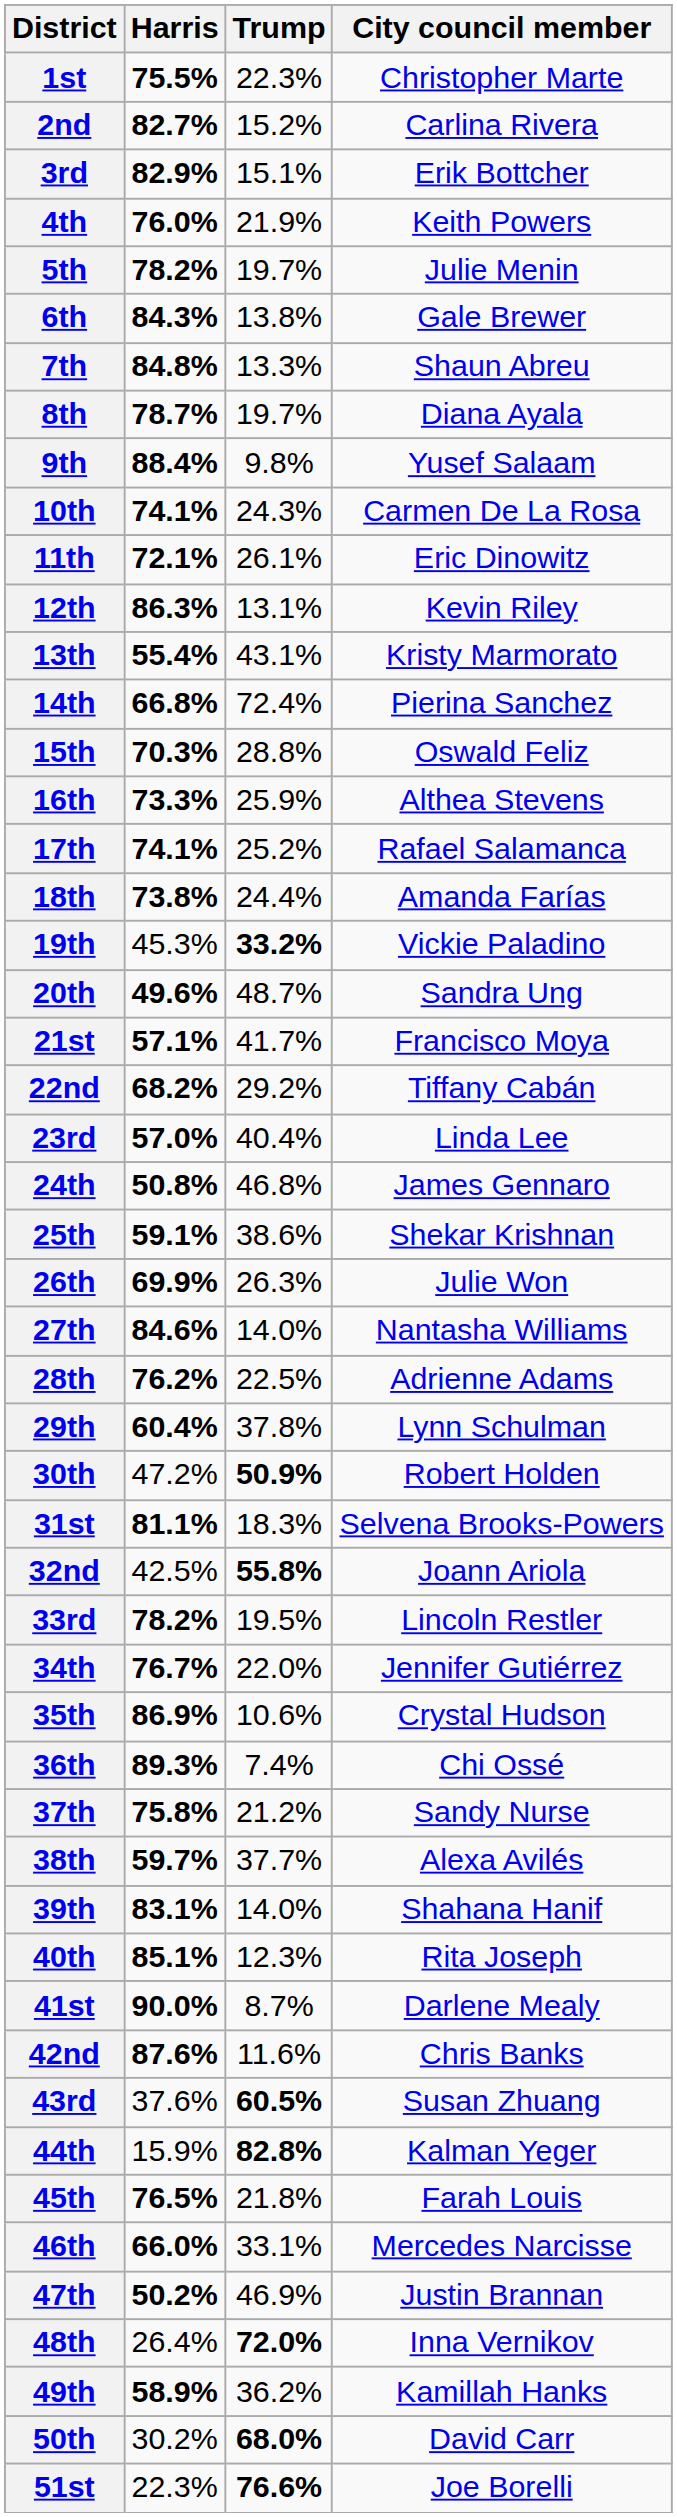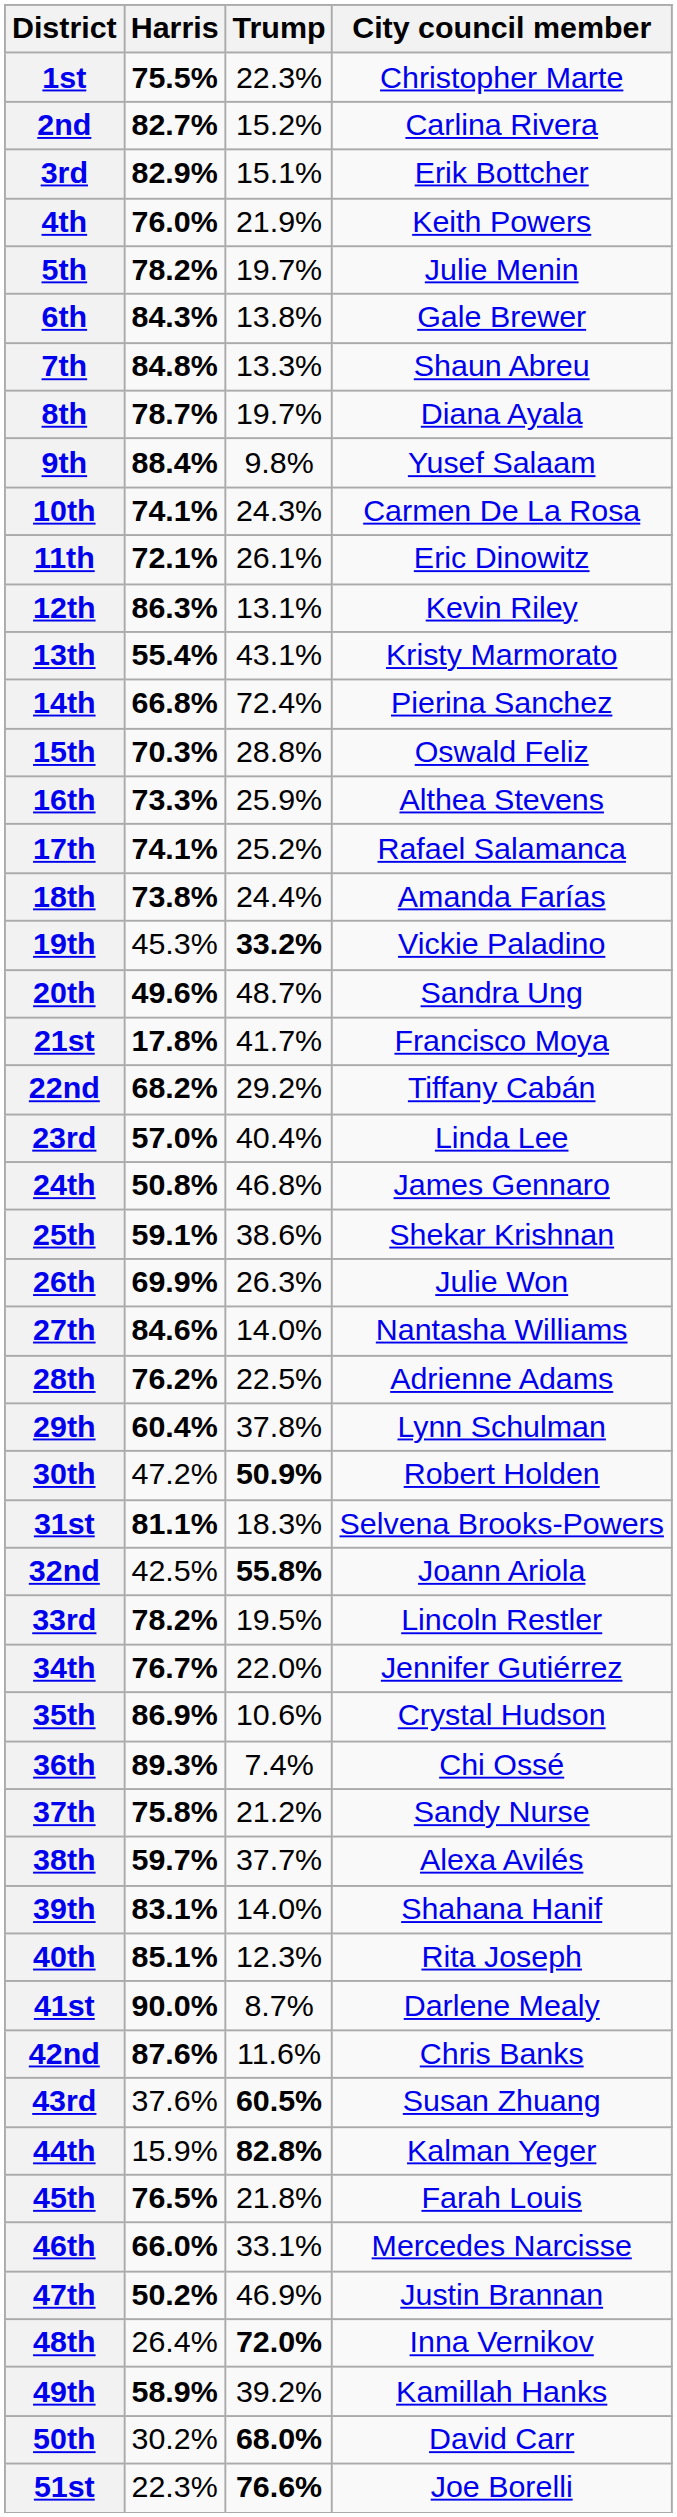 <table class="wikitable sortable">
 <tr>
 <th>District</th>
 <th>Harris</th>
 <th>Trump</th>
 <th>City council member</th>
 </tr>
 <tr align=center>
 <th><a href='#'>1st</a></th>
 <td><strong>75.5%</strong></td>
 <td>22.3%</td>
 <td><a href='#'>Christopher Marte</a></td>
 </tr>
 <tr align=center>
 <th><a href='#'>2nd</a></th>
 <td><strong>82.7%</strong></td>
 <td>15.2%</td>
 <td><a href='#'>Carlina Rivera</a></td>
 </tr>
 <tr align=center>
 <th><a href='#'>3rd</a></th>
 <td><strong>82.9%</strong></td>
 <td>15.1%</td>
 <td><a href='#'>Erik Bottcher</a></td>
 </tr>
 <tr align=center>
 <th><a href='#'>4th</a></th>
 <td><strong>76.0%</strong></td>
 <td>21.9%</td>
 <td><a href='#'>Keith Powers</a></td>
 </tr>
 <tr align=center>
 <th><a href='#'>5th</a></th>
 <td><strong>78.2%</strong></td>
 <td>19.7%</td>
 <td><a href='#'>Julie Menin</a></td>
 </tr>
 <tr align=center>
 <th><a href='#'>6th</a></th>
 <td><strong>84.3%</strong></td>
 <td>13.8%</td>
 <td><a href='#'>Gale Brewer</a></td>
 </tr>
 <tr align=center>
 <th><a href='#'>7th</a></th>
 <td><strong>84.8%</strong></td>
 <td>13.3%</td>
 <td><a href='#'>Shaun Abreu</a></td>
 </tr>
 <tr align=center>
 <th><a href='#'>8th</a></th>
 <td><strong>78.7%</strong></td>
 <td>19.7%</td>
 <td><a href='#'>Diana Ayala</a></td>
 </tr>
 <tr align=center>
 <th><a href='#'>9th</a></th>
 <td><strong>88.4%</strong></td>
 <td>9.8%</td>
 <td><a href='#'>Yusef Salaam</a></td>
 </tr>
 <tr align=center>
 <th><a href='#'>10th</a></th>
 <td><strong>74.1%</strong></td>
 <td>24.3%</td>
 <td><a href='#'>Carmen De La Rosa</a></td>
 </tr>
 <tr align=center>
 <th><a href='#'>11th</a></th>
 <td><strong>72.1%</strong></td>
 <td>26.1%</td>
 <td><a href='#'>Eric Dinowitz</a></td>
 </tr>
 <tr align=center>
 <th><a href='#'>12th</a></th>
 <td><strong>86.3%</strong></td>
 <td>13.1%</td>
 <td><a href='#'>Kevin Riley</a></td>
 </tr>
 <tr align=center>
 <th><a href='#'>13th</a></th>
 <td><strong>55.4%</strong></td>
 <td>43.1%</td>
 <td><a href='#'>Kristy Marmorato</a></td>
 </tr>
 <tr align=center>
 <th><a href='#'>14th</a></th>
 <td><strong>66.8%</strong></td>
 <td>72.4%</td>
 <td><a href='#'>Pierina Sanchez</a></td>
 </tr>
 <tr align=center>
 <th><a href='#'>15th</a></th>
 <td><strong>70.3%</strong></td>
 <td>28.8%</td>
 <td><a href='#'>Oswald Feliz</a></td>
 </tr>
 <tr align=center>
 <th><a href='#'>16th</a></th>
 <td><strong>73.3%</strong></td>
 <td>25.9%</td>
 <td><a href='#'>Althea Stevens</a></td>
 </tr>
 <tr align=center>
 <th><a href='#'>17th</a></th>
 <td><strong>74.1%</strong></td>
 <td>25.2%</td>
 <td><a href='#'>Rafael Salamanca</a></td>
 </tr>
 <tr align=center>
 <th><a href='#'>18th</a></th>
 <td><strong>73.8%</strong></td>
 <td>24.4%</td>
 <td><a href='#'>Amanda Farías</a></td>
 </tr>
 <tr align=center>
 <th><a href='#'>19th</a></th>
 <td>45.3%</td>
 <td><strong>33.2%</strong></td>
 <td><a href='#'>Vickie Paladino</a></td>
 </tr>
 <tr align=center>
 <th><a href='#'>20th</a></th>
 <td><strong>49.6%</strong></td>
 <td>48.7%</td>
 <td><a href='#'>Sandra Ung</a></td>
 </tr>
 <tr align=center>
 <th><a href='#'>21st</a></th>
-<td><strong>57.1%</strong></td>
+<td><strong>17.8%</strong></td>
 <td>41.7%</td>
 <td><a href='#'>Francisco Moya</a></td>
 </tr>
 <tr align=center>
 <th><a href='#'>22nd</a></th>
 <td><strong>68.2%</strong></td>
 <td>29.2%</td>
 <td><a href='#'>Tiffany Cabán</a></td>
 </tr>
 <tr align=center>
 <th><a href='#'>23rd</a></th>
 <td><strong>57.0%</strong></td>
 <td>40.4%</td>
 <td><a href='#'>Linda Lee</a></td>
 </tr>
 <tr align=center>
 <th><a href='#'>24th</a></th>
 <td><strong>50.8%</strong></td>
 <td>46.8%</td>
 <td><a href='#'>James Gennaro</a></td>
 </tr>
 <tr align=center>
 <th><a href='#'>25th</a></th>
 <td><strong>59.1%</strong></td>
 <td>38.6%</td>
 <td><a href='#'>Shekar Krishnan</a></td>
 </tr>
 <tr align=center>
 <th><a href='#'>26th</a></th>
 <td><strong>69.9%</strong></td>
 <td>26.3%</td>
 <td><a href='#'>Julie Won</a></td>
 </tr>
 <tr align=center>
 <th><a href='#'>27th</a></th>
 <td><strong>84.6%</strong></td>
 <td>14.0%</td>
 <td><a href='#'>Nantasha Williams</a></td>
 </tr>
 <tr align=center>
 <th><a href='#'>28th</a></th>
 <td><strong>76.2%</strong></td>
 <td>22.5%</td>
 <td><a href='#'>Adrienne Adams</a></td>
 </tr>
 <tr align=center>
 <th><a href='#'>29th</a></th>
 <td><strong>60.4%</strong></td>
 <td>37.8%</td>
 <td><a href='#'>Lynn Schulman</a></td>
 </tr>
 <tr align=center>
 <th><a href='#'>30th</a></th>
 <td>47.2%</td>
 <td><strong>50.9%</strong></td>
 <td><a href='#'>Robert Holden</a></td>
 </tr>
 <tr align=center>
 <th><a href='#'>31st</a></th>
 <td><strong>81.1%</strong></td>
 <td>18.3%</td>
 <td><a href='#'>Selvena Brooks-Powers</a></td>
 </tr>
 <tr align=center>
 <th><a href='#'>32nd</a></th>
 <td>42.5%</td>
 <td><strong>55.8%</strong></td>
 <td><a href='#'>Joann Ariola</a></td>
 </tr>
 <tr align=center>
 <th><a href='#'>33rd</a></th>
 <td><strong>78.2%</strong></td>
 <td>19.5%</td>
 <td><a href='#'>Lincoln Restler</a></td>
 </tr>
 <tr align=center>
 <th><a href='#'>34th</a></th>
 <td><strong>76.7%</strong></td>
 <td>22.0%</td>
 <td><a href='#'>Jennifer Gutiérrez</a></td>
 </tr>
 <tr align=center>
 <th><a href='#'>35th</a></th>
 <td><strong>86.9%</strong></td>
 <td>10.6%</td>
 <td><a href='#'>Crystal Hudson</a></td>
 </tr>
 <tr align=center>
 <th><a href='#'>36th</a></th>
 <td><strong>89.3%</strong></td>
 <td>7.4%</td>
 <td><a href='#'>Chi Ossé</a></td>
 </tr>
 <tr align=center>
 <th><a href='#'>37th</a></th>
 <td><strong>75.8%</strong></td>
 <td>21.2%</td>
 <td><a href='#'>Sandy Nurse</a></td>
 </tr>
 <tr align=center>
 <th><a href='#'>38th</a></th>
 <td><strong>59.7%</strong></td>
 <td>37.7%</td>
 <td><a href='#'>Alexa Avilés</a></td>
 </tr>
 <tr align=center>
 <th><a href='#'>39th</a></th>
 <td><strong>83.1%</strong></td>
 <td>14.0%</td>
 <td><a href='#'>Shahana Hanif</a></td>
 </tr>
 <tr align=center>
 <th><a href='#'>40th</a></th>
 <td><strong>85.1%</strong></td>
 <td>12.3%</td>
 <td><a href='#'>Rita Joseph</a></td>
 </tr>
 <tr align=center>
 <th><a href='#'>41st</a></th>
 <td><strong>90.0%</strong></td>
 <td>8.7%</td>
 <td><a href='#'>Darlene Mealy</a></td>
 </tr>
 <tr align=center>
 <th><a href='#'>42nd</a></th>
 <td><strong>87.6%</strong></td>
 <td>11.6%</td>
 <td><a href='#'>Chris Banks</a></td>
 </tr>
 <tr align=center>
 <th><a href='#'>43rd</a></th>
 <td>37.6%</td>
 <td><strong>60.5%</strong></td>
 <td><a href='#'>Susan Zhuang</a></td>
 </tr>
 <tr align=center>
 <th><a href='#'>44th</a></th>
 <td>15.9%</td>
 <td><strong>82.8%</strong></td>
 <td><a href='#'>Kalman Yeger</a></td>
 </tr>
 <tr align=center>
 <th><a href='#'>45th</a></th>
 <td><strong>76.5%</strong></td>
 <td>21.8%</td>
 <td><a href='#'>Farah Louis</a></td>
 </tr>
 <tr align=center>
 <th><a href='#'>46th</a></th>
 <td><strong>66.0%</strong></td>
 <td>33.1%</td>
 <td><a href='#'>Mercedes Narcisse</a></td>
 </tr>
 <tr align=center>
 <th><a href='#'>47th</a></th>
 <td><strong>50.2%</strong></td>
 <td>46.9%</td>
 <td><a href='#'>Justin Brannan</a></td>
 </tr>
 <tr align=center>
 <th><a href='#'>48th</a></th>
 <td>26.4%</td>
 <td><strong>72.0%</strong></td>
 <td><a href='#'>Inna Vernikov</a></td>
 </tr>
 <tr align=center>
 <th><a href='#'>49th</a></th>
 <td><strong>58.9%</strong></td>
-<td>36.2%</td>
+<td>39.2%</td>
 <td><a href='#'>Kamillah Hanks</a></td>
 </tr>
 <tr align=center>
 <th><a href='#'>50th</a></th>
 <td>30.2%</td>
 <td><strong>68.0%</strong></td>
 <td><a href='#'>David Carr</a></td>
 </tr>
 <tr align=center>
 <th><a href='#'>51st</a></th>
 <td>22.3%</td>
 <td><strong>76.6%</strong></td>
 <td><a href='#'>Joe Borelli</a></td>
 </tr>
 </table>
